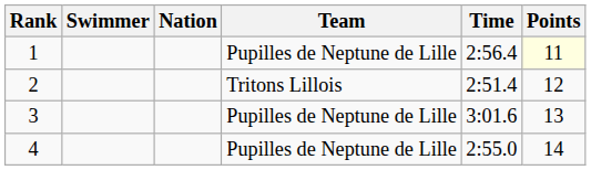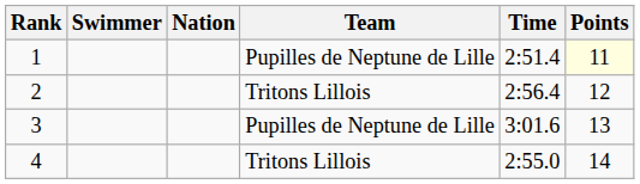 <table class="wikitable sortable" style="text-align:center">
 <tr>
 <th>Rank</th>
 <th>Swimmer</th>
 <th>Nation</th>
 <th>Team</th>
 <th>Time</th>
 <th>Points</th>
 </tr>
 <tr>
 <td>1</td>
 <td align=left></td>
 <td align=left></td>
 <td align=left>Pupilles de Neptune de Lille</td>
-<td>2:56.4</td>
+<td>2:51.4</td>
 <td style="background: lightyellow;">11</td>
 </tr>
 <tr>
 <td>2</td>
 <td align=left></td>
 <td align=left></td>
 <td align=left>Tritons Lillois</td>
-<td>2:51.4</td>
+<td>2:56.4</td>
 <td>12</td>
 </tr>
 <tr>
 <td>3</td>
 <td align=left></td>
 <td align=left></td>
 <td align=left>Pupilles de Neptune de Lille</td>
 <td>3:01.6</td>
 <td>13</td>
 </tr>
 <tr>
 <td>4</td>
 <td align=left></td>
 <td align=left></td>
-<td align=left>Pupilles de Neptune de Lille</td>
+<td align=left>Tritons Lillois</td>
 <td>2:55.0</td>
 <td>14</td>
 </tr>
 </table>
